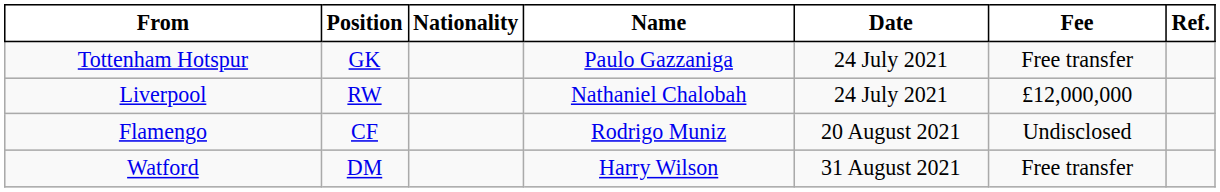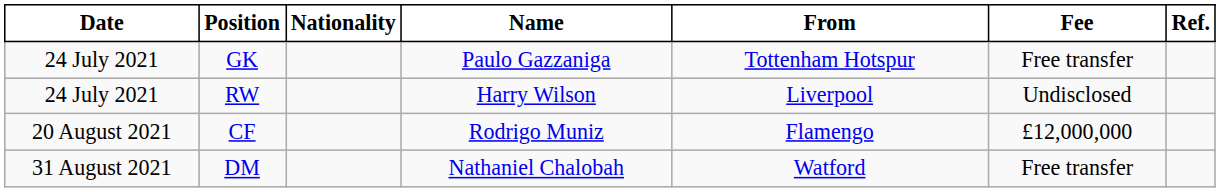 <table class="wikitable"  style="text-align:center; font-size:90%; ">
 <tr>
-<th style="background:#ffffff;color:#000000;border:1px solid black; width:200px;">From</th>
+<th style="background:#ffffff;color:#000000;border:1px solid black; width:120px;">Date</th>
 <th style="background:#ffffff;color:#000000;border:1px solid black; width:50px;">Position</th>
 <th style="background:#ffffff;color:#000000;border:1px solid black; width:50px;">Nationality</th>
 <th style="background:#ffffff;color:#000000;border:1px solid black; width:170px;">Name</th>
-<th style="background:#ffffff;color:#000000;border:1px solid black; width:120px;">Date</th>
+<th style="background:#ffffff;color:#000000;border:1px solid black; width:200px;">From</th>
 <th style="background:#ffffff;color:#000000;border:1px solid black; width:110px;">Fee</th>
 <th style="background:#ffffff;color:#000000;border:1px solid black; width:25px;">Ref.</th>
 </tr>
 <tr>
-<td> <a href='#'>Tottenham Hotspur</a></td>
+<td>24 July 2021</td>
 <td><a href='#'>GK</a></td>
 <td></td>
 <td><a href='#'>Paulo Gazzaniga</a></td>
-<td>24 July 2021</td>
+<td> <a href='#'>Tottenham Hotspur</a></td>
 <td>Free transfer</td>
 <td></td>
 </tr>
 <tr>
-<td> <a href='#'>Liverpool</a></td>
+<td>24 July 2021</td>
 <td><a href='#'>RW</a></td>
 <td></td>
-<td><a href='#'>Nathaniel Chalobah</a></td>
-<td>24 July 2021</td>
+<td><a href='#'>Harry Wilson</a></td>
+<td> <a href='#'>Liverpool</a></td>
+<td>Undisclosed</td>
+<td></td>
+</tr>
+<tr>
+<td>20 August 2021</td>
+<td><a href='#'>CF</a></td>
+<td></td>
+<td><a href='#'>Rodrigo Muniz</a></td>
+<td> <a href='#'>Flamengo</a></td>
 <td>£12,000,000</td>
 <td></td>
 </tr>
 <tr>
-<td> <a href='#'>Flamengo</a></td>
-<td><a href='#'>CF</a></td>
-<td></td>
-<td><a href='#'>Rodrigo Muniz</a></td>
-<td>20 August 2021</td>
-<td>Undisclosed</td>
-<td></td>
-</tr>
-<tr>
-<td> <a href='#'>Watford</a></td>
+<td>31 August 2021</td>
 <td><a href='#'>DM</a></td>
 <td></td>
-<td><a href='#'>Harry Wilson</a></td>
-<td>31 August 2021</td>
+<td><a href='#'>Nathaniel Chalobah</a></td>
+<td> <a href='#'>Watford</a></td>
 <td>Free transfer</td>
 <td></td>
 </tr>
 </table>
